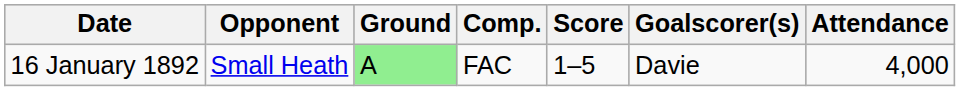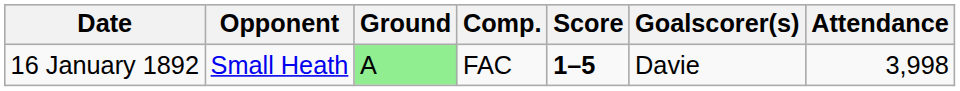 <table class="wikitable sortable">
 <tr>
 <th>Date</th>
 <th>Opponent</th>
 <th>Ground</th>
 <th>Comp.</th>
 <th>Score</th>
 <th>Goalscorer(s)</th>
 <th>Attendance</th>
 </tr>
 <tr>
 <td>16 January 1892</td>
 <td><a href='#'>Small Heath</a></td>
 <td style="background: lightgreen;">A</td>
 <td>FAC</td>
-<td>1–5</td>
+<td><strong>1–5</strong></td>
 <td>Davie</td>
-<td style="text-align:right;">4,000</td>
+<td style="text-align:right;">3,998</td>
 </tr>
 </table>
